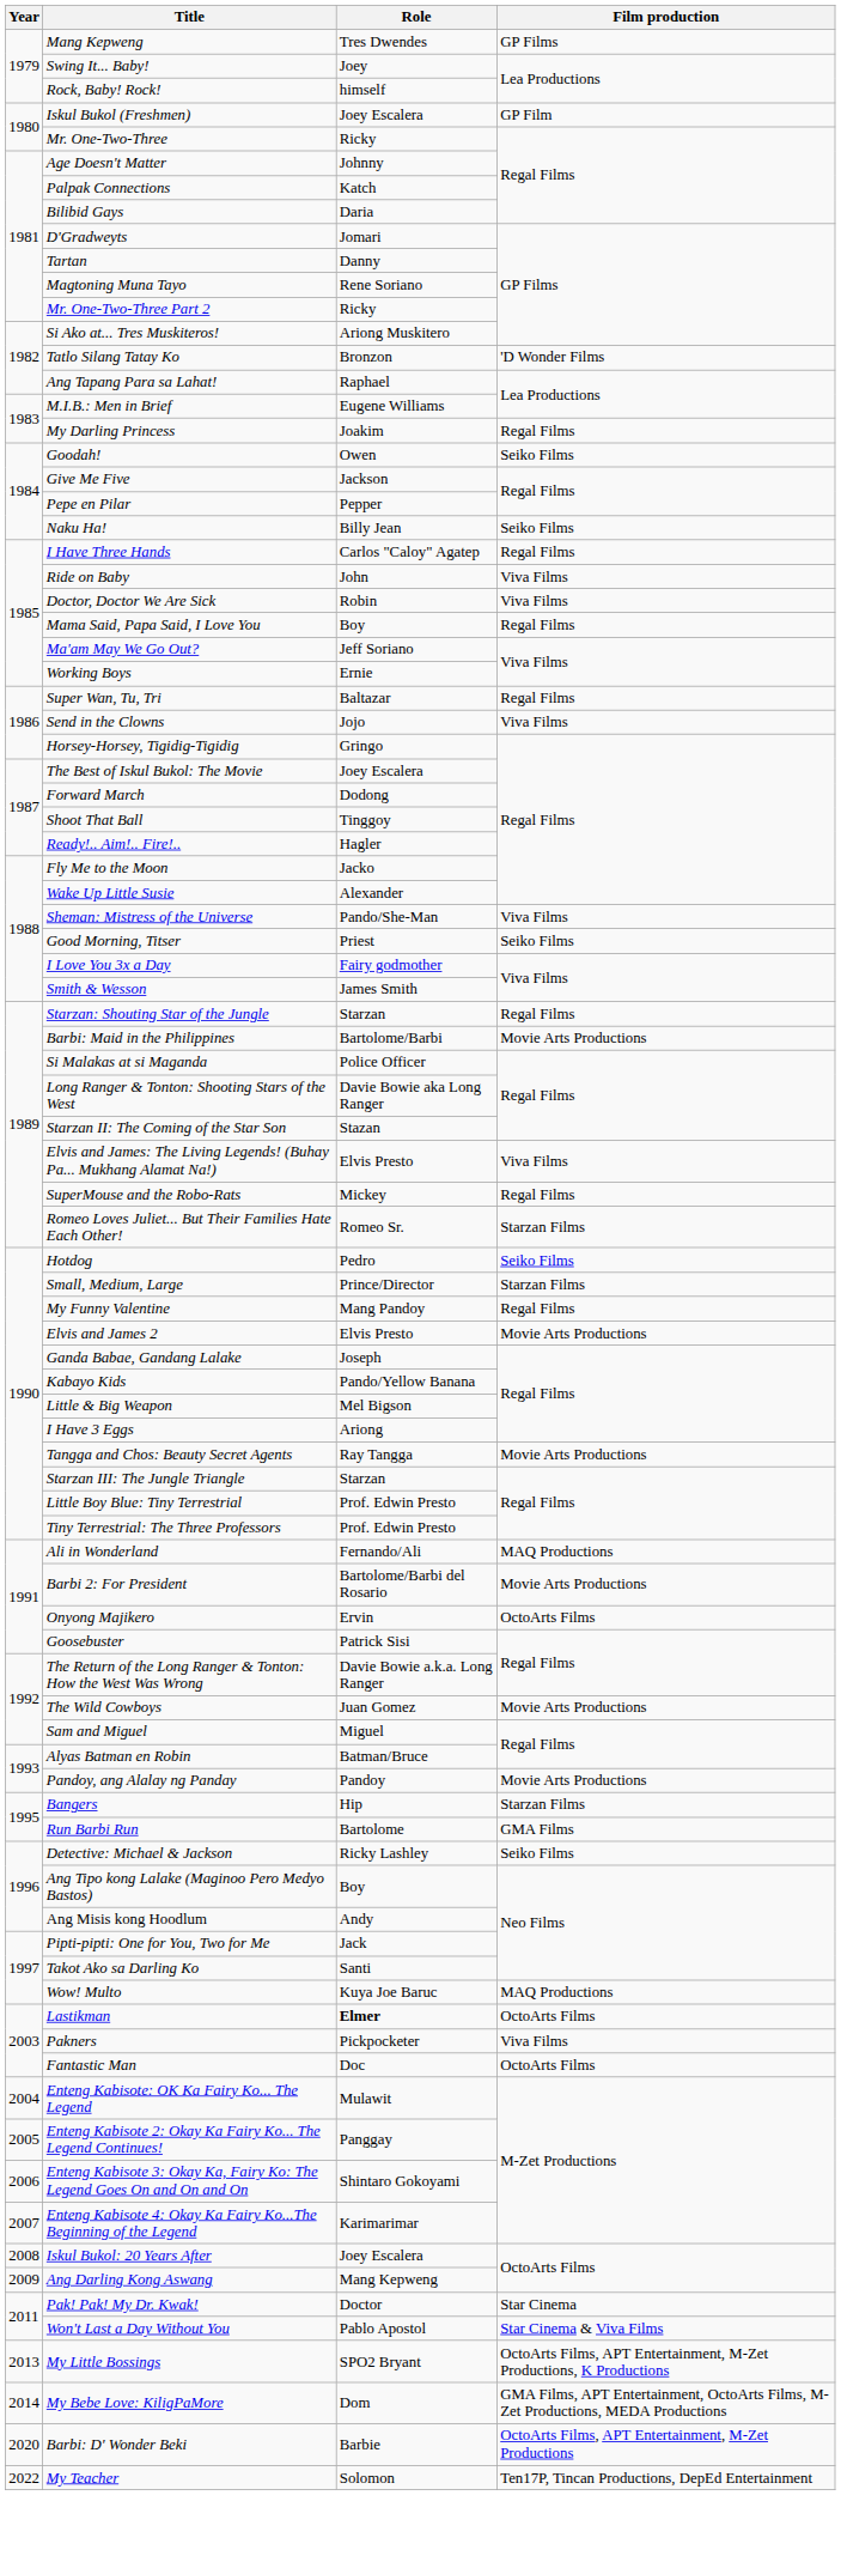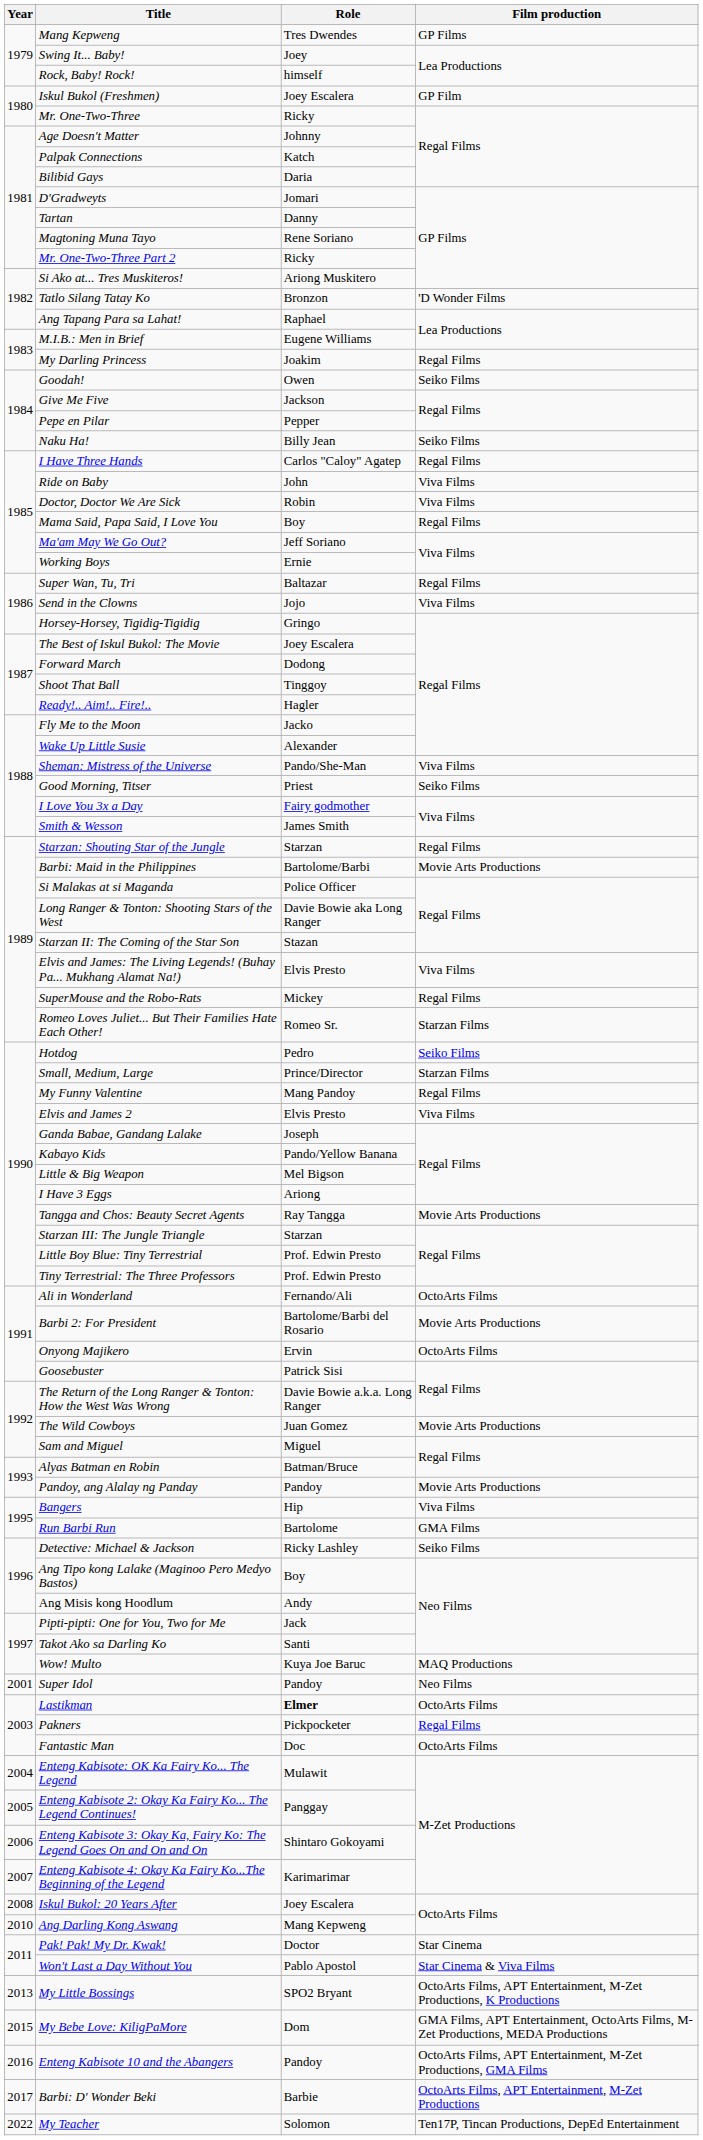 <table class="wikitable sortable">
 <tr>
 <th>Year</th>
 <th>Title</th>
 <th>Role</th>
 <th>Film production</th>
 </tr>
 <tr>
 <td rowspan="3">1979</td>
 <td><em>Mang Kepweng</em></td>
 <td>Tres Dwendes</td>
 <td>GP Films</td>
 </tr>
 <tr>
 <td><em>Swing It... Baby!</em></td>
 <td>Joey</td>
 <td rowspan="2">Lea Productions</td>
 </tr>
 <tr>
 <td><em>Rock, Baby! Rock!</em></td>
 <td>himself</td>
 </tr>
 <tr>
 <td rowspan="2">1980</td>
 <td><em>Iskul Bukol (Freshmen)</em></td>
 <td>Joey Escalera</td>
 <td>GP Film</td>
 </tr>
 <tr>
 <td><em>Mr. One-Two-Three</em></td>
 <td>Ricky</td>
 <td rowspan="4">Regal Films</td>
 </tr>
 <tr>
 <td rowspan="7">1981</td>
 <td><em>Age Doesn't Matter</em></td>
 <td>Johnny</td>
 </tr>
 <tr>
 <td><em>Palpak Connections</em></td>
 <td>Katch</td>
 </tr>
 <tr>
 <td><em>Bilibid Gays</em></td>
 <td>Daria</td>
 </tr>
 <tr>
 <td><em>D'Gradweyts</em></td>
 <td>Jomari</td>
 <td rowspan="5">GP Films</td>
 </tr>
 <tr>
 <td><em>Tartan</em></td>
 <td>Danny</td>
 </tr>
 <tr>
 <td><em>Magtoning Muna Tayo</em></td>
 <td>Rene Soriano</td>
 </tr>
 <tr>
 <td><em><a href='#'>Mr. One-Two-Three Part 2</a></em></td>
 <td>Ricky</td>
 </tr>
 <tr>
 <td rowspan="3">1982</td>
 <td><em>Si Ako at... Tres Muskiteros!</em></td>
 <td>Ariong Muskitero</td>
 </tr>
 <tr>
 <td><em>Tatlo Silang Tatay Ko</em></td>
 <td>Bronzon</td>
 <td>'D Wonder Films</td>
 </tr>
 <tr>
 <td><em>Ang Tapang Para sa Lahat!</em></td>
 <td>Raphael</td>
 <td rowspan="2">Lea Productions</td>
 </tr>
 <tr>
 <td rowspan="2">1983</td>
 <td><em>M.I.B.: Men in Brief</em></td>
 <td>Eugene Williams</td>
 </tr>
 <tr>
 <td><em>My Darling Princess</em></td>
 <td>Joakim</td>
 <td>Regal Films</td>
 </tr>
 <tr>
 <td rowspan="4">1984</td>
 <td><em>Goodah!</em></td>
 <td>Owen</td>
 <td>Seiko Films</td>
 </tr>
 <tr>
 <td><em>Give Me Five</em></td>
 <td>Jackson</td>
 <td rowspan="2">Regal Films</td>
 </tr>
 <tr>
 <td><em>Pepe en Pilar</em></td>
 <td>Pepper</td>
 </tr>
 <tr>
 <td><em>Naku Ha!</em></td>
 <td>Billy Jean</td>
 <td>Seiko Films</td>
 </tr>
 <tr>
 <td rowspan="6">1985</td>
 <td><em><a href='#'>I Have Three Hands</a></em></td>
 <td>Carlos "Caloy" Agatep</td>
 <td>Regal Films</td>
 </tr>
 <tr>
 <td><em>Ride on Baby</em></td>
 <td>John</td>
 <td>Viva Films</td>
 </tr>
 <tr>
 <td><em>Doctor, Doctor We Are Sick</em></td>
 <td>Robin</td>
 <td>Viva Films</td>
 </tr>
 <tr>
 <td><em>Mama Said, Papa Said, I Love You</em></td>
 <td>Boy</td>
 <td>Regal Films</td>
 </tr>
 <tr>
 <td><em><a href='#'>Ma'am May We Go Out?</a></em></td>
 <td>Jeff Soriano</td>
 <td rowspan="2">Viva Films</td>
 </tr>
 <tr>
 <td><em>Working Boys</em></td>
 <td>Ernie</td>
 </tr>
 <tr>
 <td rowspan="3">1986</td>
 <td><em>Super Wan, Tu, Tri</em></td>
 <td>Baltazar</td>
 <td>Regal Films</td>
 </tr>
 <tr>
 <td><em>Send in the Clowns</em></td>
 <td>Jojo</td>
 <td>Viva Films</td>
 </tr>
 <tr>
 <td><em>Horsey-Horsey, Tigidig-Tigidig</em></td>
 <td>Gringo</td>
 <td rowspan="7">Regal Films</td>
 </tr>
 <tr>
 <td rowspan="4">1987</td>
 <td><em>The Best of Iskul Bukol: The Movie</em></td>
 <td>Joey Escalera</td>
 </tr>
 <tr>
 <td><em>Forward March</em></td>
 <td>Dodong</td>
 </tr>
 <tr>
 <td><em>Shoot That Ball</em></td>
 <td>Tinggoy</td>
 </tr>
 <tr>
 <td><em><a href='#'>Ready!.. Aim!.. Fire!..</a></em></td>
 <td>Hagler</td>
 </tr>
 <tr>
 <td rowspan="6">1988</td>
 <td><em>Fly Me to the Moon</em></td>
 <td>Jacko</td>
 </tr>
 <tr>
 <td><em><a href='#'>Wake Up Little Susie</a></em></td>
 <td>Alexander</td>
 </tr>
 <tr>
 <td><em><a href='#'>Sheman: Mistress of the Universe</a></em></td>
 <td>Pando/She-Man</td>
 <td>Viva Films</td>
 </tr>
 <tr>
 <td><em>Good Morning, Titser</em></td>
 <td>Priest</td>
 <td>Seiko Films</td>
 </tr>
 <tr>
 <td><em><a href='#'>I Love You 3x a Day</a></em></td>
 <td><a href='#'>Fairy godmother</a></td>
 <td rowspan="2">Viva Films</td>
 </tr>
 <tr>
 <td><em><a href='#'>Smith & Wesson</a></em></td>
 <td>James Smith</td>
 </tr>
 <tr>
 <td rowspan="8">1989</td>
 <td><em><a href='#'>Starzan: Shouting Star of the Jungle</a></em></td>
 <td>Starzan</td>
 <td>Regal Films</td>
 </tr>
 <tr>
 <td><em>Barbi: Maid in the Philippines</em></td>
 <td>Bartolome/Barbi</td>
 <td>Movie Arts Productions</td>
 </tr>
 <tr>
 <td><em>Si Malakas at si Maganda</em></td>
 <td>Police Officer</td>
 <td rowspan="3">Regal Films</td>
 </tr>
 <tr>
 <td><em>Long Ranger & Tonton: Shooting Stars of the West</em></td>
 <td>Davie Bowie aka Long Ranger</td>
 </tr>
 <tr>
 <td><em>Starzan II: The Coming of the Star Son</em></td>
 <td>Stazan</td>
 </tr>
 <tr>
 <td><em>Elvis and James: The Living Legends! (Buhay Pa... Mukhang Alamat Na!)</em></td>
 <td>Elvis Presto</td>
 <td>Viva Films</td>
 </tr>
 <tr>
 <td><em>SuperMouse and the Robo-Rats</em></td>
 <td>Mickey</td>
 <td>Regal Films</td>
 </tr>
 <tr>
 <td><em>Romeo Loves Juliet... But Their Families Hate Each Other!</em></td>
 <td>Romeo Sr.</td>
 <td>Starzan Films</td>
 </tr>
 <tr>
 <td rowspan="12">1990</td>
 <td><em>Hotdog</em></td>
 <td>Pedro</td>
 <td><a href='#'>Seiko Films</a></td>
 </tr>
 <tr>
 <td><em>Small, Medium, Large</em></td>
 <td>Prince/Director</td>
 <td>Starzan Films</td>
 </tr>
 <tr>
 <td><em>My Funny Valentine</em></td>
 <td>Mang Pandoy</td>
 <td>Regal Films</td>
 </tr>
 <tr>
 <td><em>Elvis and James 2</em></td>
 <td>Elvis Presto</td>
-<td>Movie Arts Productions</td>
+<td>Viva Films</td>
 </tr>
 <tr>
 <td><em>Ganda Babae, Gandang Lalake</em></td>
 <td>Joseph</td>
 <td rowspan="4">Regal Films</td>
 </tr>
 <tr>
 <td><em>Kabayo Kids</em></td>
 <td>Pando/Yellow Banana</td>
 </tr>
 <tr>
 <td><em>Little & Big Weapon</em></td>
 <td>Mel Bigson</td>
 </tr>
 <tr>
 <td><em>I Have 3 Eggs</em></td>
 <td>Ariong</td>
 </tr>
 <tr>
 <td><em>Tangga and Chos: Beauty Secret Agents</em></td>
 <td>Ray Tangga</td>
 <td>Movie Arts Productions</td>
 </tr>
 <tr>
 <td><em>Starzan III: The Jungle Triangle</em></td>
 <td>Starzan</td>
 <td rowspan="3">Regal Films</td>
 </tr>
 <tr>
 <td><em>Little Boy Blue: Tiny Terrestrial</em></td>
 <td>Prof. Edwin Presto</td>
 </tr>
 <tr>
 <td><em>Tiny Terrestrial: The Three Professors</em></td>
 <td>Prof. Edwin Presto</td>
 </tr>
 <tr>
 <td rowspan="4">1991</td>
 <td><em>Ali in Wonderland</em></td>
 <td>Fernando/Ali</td>
-<td>MAQ Productions</td>
+<td>OctoArts Films</td>
 </tr>
 <tr>
 <td><em>Barbi 2: For President</em></td>
 <td>Bartolome/Barbi del Rosario</td>
 <td>Movie Arts Productions</td>
 </tr>
 <tr>
 <td><em>Onyong Majikero</em></td>
 <td>Ervin</td>
 <td>OctoArts Films</td>
 </tr>
 <tr>
 <td><em>Goosebuster</em></td>
 <td>Patrick Sisi</td>
 <td rowspan="2">Regal Films</td>
 </tr>
 <tr>
 <td rowspan="3">1992</td>
 <td><em>The Return of the Long Ranger & Tonton: How the West Was Wrong</em></td>
 <td>Davie Bowie a.k.a. Long Ranger</td>
 </tr>
 <tr>
 <td><em>The Wild Cowboys</em></td>
 <td>Juan Gomez</td>
 <td>Movie Arts Productions</td>
 </tr>
 <tr>
 <td><em>Sam and Miguel</em></td>
 <td>Miguel</td>
 <td rowspan="2">Regal Films</td>
 </tr>
 <tr>
 <td rowspan="2">1993</td>
 <td><em>Alyas Batman en Robin</em></td>
 <td>Batman/Bruce</td>
 </tr>
 <tr>
 <td><em>Pandoy, ang Alalay ng Panday</em></td>
 <td>Pandoy</td>
 <td>Movie Arts Productions</td>
 </tr>
 <tr>
 <td rowspan="2">1995</td>
 <td><em><a href='#'>Bangers</a></em></td>
 <td>Hip</td>
-<td>Starzan Films</td>
+<td>Viva Films</td>
 </tr>
 <tr>
 <td><em><a href='#'>Run Barbi Run</a></em></td>
 <td>Bartolome</td>
 <td>GMA Films</td>
 </tr>
 <tr>
 <td rowspan="3">1996</td>
 <td><em>Detective: Michael & Jackson</em></td>
 <td>Ricky Lashley</td>
 <td>Seiko Films</td>
 </tr>
 <tr>
 <td><em>Ang Tipo kong Lalake (Maginoo Pero Medyo Bastos)</em></td>
 <td>Boy</td>
 <td rowspan="4">Neo Films</td>
 </tr>
 <tr>
 <td>Ang Misis kong Hoodlum</td>
 <td>Andy</td>
 </tr>
 <tr>
 <td rowspan="3">1997</td>
 <td><em>Pipti-pipti: One for You, Two for Me</em></td>
 <td>Jack</td>
 </tr>
 <tr>
 <td><em>Takot Ako sa Darling Ko</em></td>
 <td>Santi</td>
 </tr>
 <tr>
 <td><em>Wow! Multo</em></td>
 <td>Kuya Joe Baruc</td>
 <td>MAQ Productions</td>
 </tr>
 <tr>
+<td>2001</td>
+<td><em>Super Idol</em></td>
+<td>Pandoy</td>
+<td>Neo Films</td>
+</tr>
+<tr>
 <td rowspan="3">2003</td>
 <td><em><a href='#'>Lastikman</a></em></td>
 <td><strong>Elmer</strong></td>
 <td>OctoArts Films</td>
 </tr>
 <tr>
 <td><em>Pakners</em></td>
 <td>Pickpocketer</td>
-<td>Viva Films</td>
+<td><a href='#'>Regal Films</a></td>
 </tr>
 <tr>
 <td><em>Fantastic Man</em></td>
 <td>Doc</td>
 <td>OctoArts Films</td>
 </tr>
 <tr>
 <td>2004</td>
 <td><em><a href='#'>Enteng Kabisote: OK Ka Fairy Ko... The Legend</a></em></td>
 <td>Mulawit</td>
 <td rowspan="4">M-Zet Productions</td>
 </tr>
 <tr>
 <td>2005</td>
 <td><em><a href='#'>Enteng Kabisote 2: Okay Ka Fairy Ko... The Legend Continues!</a></em></td>
 <td>Panggay</td>
 </tr>
 <tr>
 <td>2006</td>
 <td><em><a href='#'>Enteng Kabisote 3: Okay Ka, Fairy Ko: The Legend Goes On and On and On</a></em></td>
 <td>Shintaro Gokoyami</td>
 </tr>
 <tr>
 <td>2007</td>
 <td><em><a href='#'>Enteng Kabisote 4: Okay Ka Fairy Ko...The Beginning of the Legend</a></em></td>
 <td>Karimarimar</td>
 </tr>
 <tr>
 <td>2008</td>
 <td><em><a href='#'>Iskul Bukol: 20 Years After</a></em></td>
 <td>Joey Escalera</td>
 <td rowspan="2">OctoArts Films</td>
 </tr>
 <tr>
-<td>2009</td>
+<td>2010</td>
 <td><em><a href='#'>Ang Darling Kong Aswang</a></em></td>
 <td>Mang Kepweng</td>
 </tr>
 <tr>
 <td rowspan="2">2011</td>
 <td><em><a href='#'>Pak! Pak! My Dr. Kwak!</a></em></td>
 <td>Doctor</td>
 <td>Star Cinema</td>
 </tr>
 <tr>
 <td><em><a href='#'>Won't Last a Day Without You</a></em></td>
 <td>Pablo Apostol</td>
 <td><a href='#'>Star Cinema</a> & <a href='#'>Viva Films</a></td>
 </tr>
 <tr>
 <td>2013</td>
 <td><em><a href='#'>My Little Bossings</a></em></td>
 <td>SPO2 Bryant</td>
 <td>OctoArts Films, APT Entertainment, M-Zet Productions, <a href='#'>K Productions</a></td>
 </tr>
 <tr>
-<td>2014</td>
+<td>2015</td>
 <td><em><a href='#'>My Bebe Love: KiligPaMore</a></em></td>
 <td>Dom</td>
 <td>GMA Films, APT Entertainment, OctoArts Films, M-Zet Productions, MEDA Productions</td>
 </tr>
 <tr>
-<td>2020</td>
+<td>2016</td>
+<td><em><a href='#'>Enteng Kabisote 10 and the Abangers</a></em></td>
+<td>Pandoy</td>
+<td>OctoArts Films, APT Entertainment, M-Zet Productions, <a href='#'>GMA Films</a></td>
+</tr>
+<tr>
+<td>2017</td>
 <td><em>Barbi: D' Wonder Beki</em></td>
 <td>Barbie</td>
 <td><a href='#'>OctoArts Films</a>, <a href='#'>APT Entertainment</a>, <a href='#'>M-Zet Productions</a></td>
 </tr>
 <tr>
 <td>2022</td>
 <td><em><a href='#'>My Teacher</a></em></td>
 <td>Solomon</td>
 <td>Ten17P, Tincan Productions, DepEd Entertainment</td>
 </tr>
 </table>
